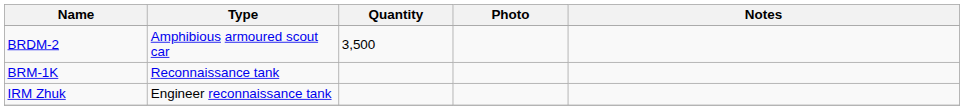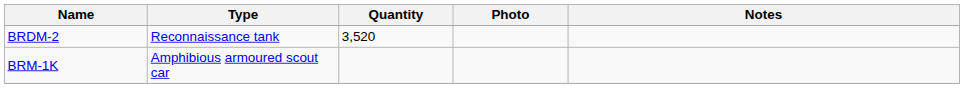 <table class="wikitable" style="width:90%;">
 <tr>
 <th style="width:15%;">Name</th>
 <th style="width:20%;">Type</th>
 <th style="width:12%;">Quantity</th>
 <th style="width:12%;">Photo</th>
 <th>Notes</th>
 </tr>
 <tr>
 </tr>
 <tr>
 <td><a href='#'>BRDM-2</a></td>
-<td><a href='#'>Amphibious</a> <a href='#'>armoured scout car</a></td>
-<td>3,500</td>
+<td><a href='#'>Reconnaissance tank</a></td>
+<td>3,520</td>
 <td></td>
 <td></td>
 </tr>
 <tr>
 <td><a href='#'>BRM-1K</a></td>
-<td><a href='#'>Reconnaissance tank</a></td>
-<td></td>
-<td></td>
-<td></td>
-</tr>
-<tr>
-<td><a href='#'>IRM Zhuk</a></td>
-<td>Engineer <a href='#'>reconnaissance tank</a></td>
+<td><a href='#'>Amphibious</a> <a href='#'>armoured scout car</a></td>
 <td></td>
 <td></td>
 <td></td>
 </tr>
 <tr>
 </tr>
 </table>
